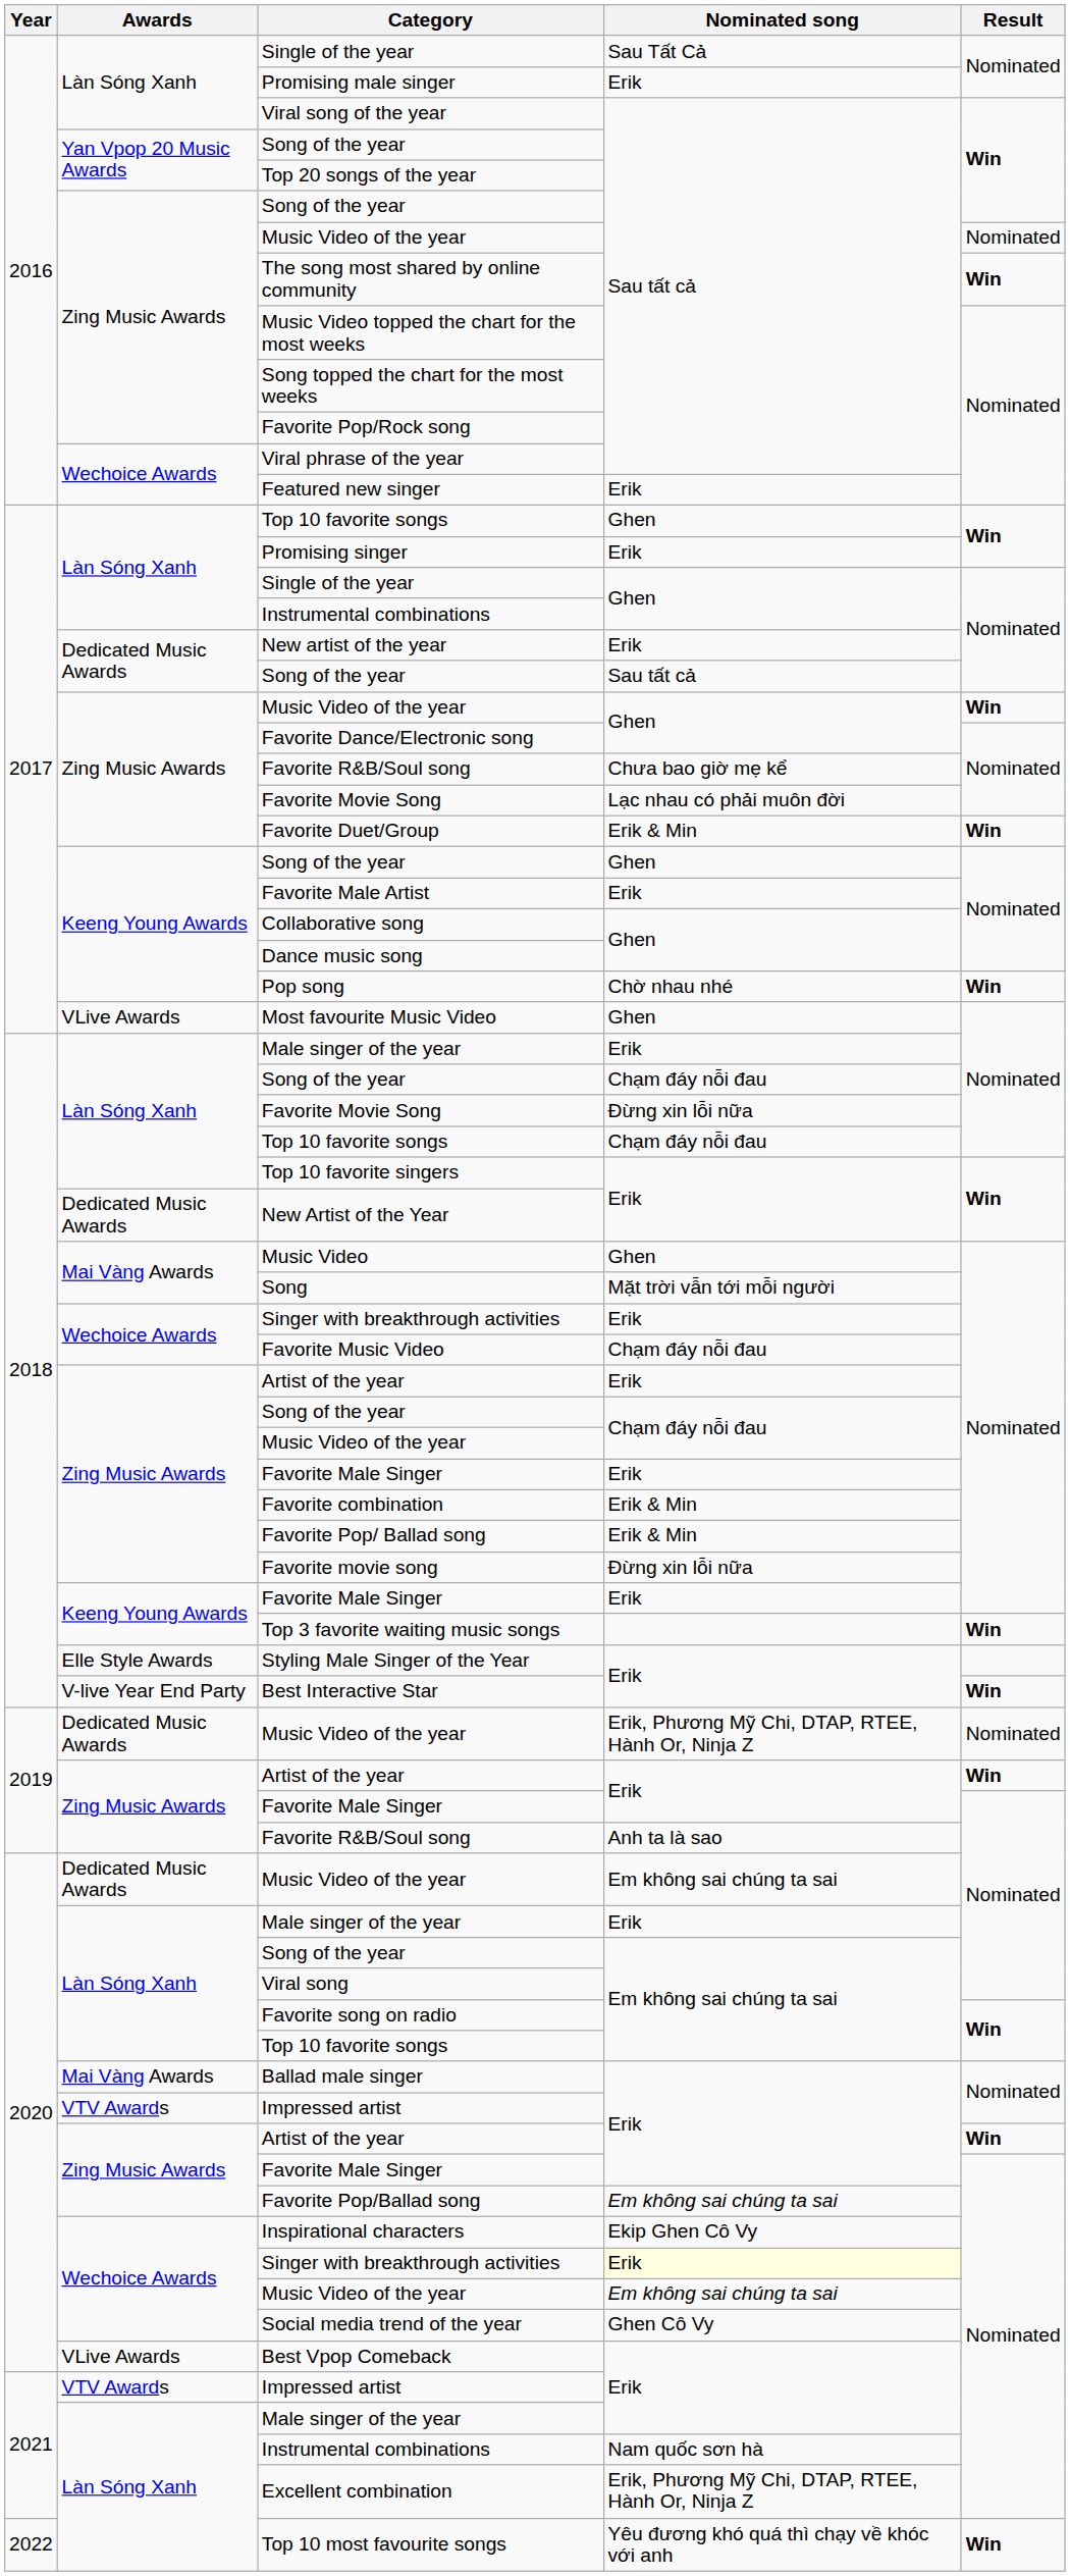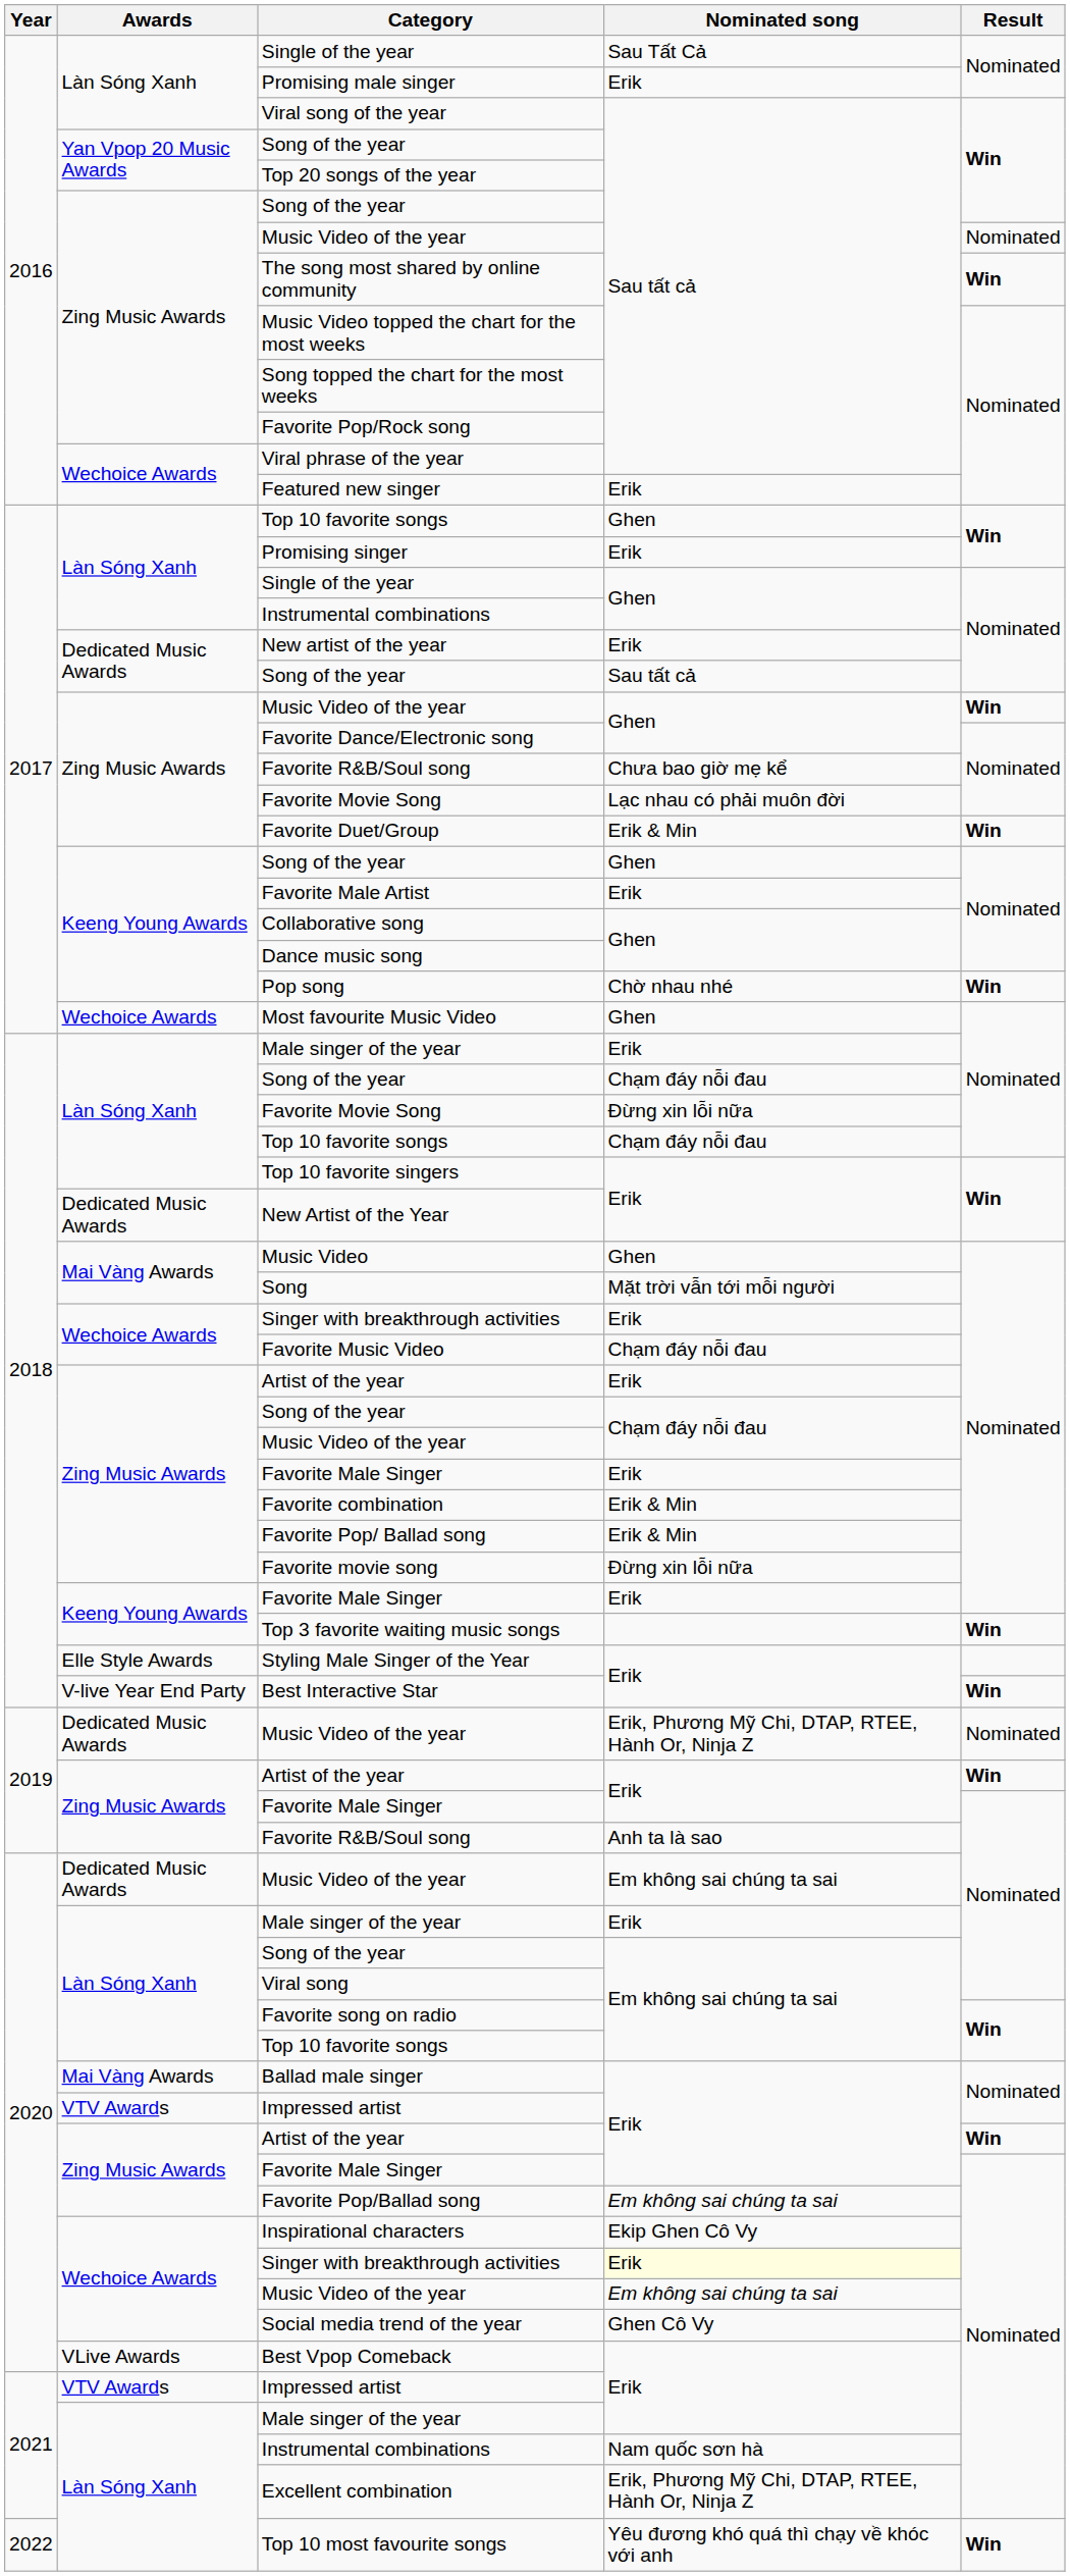 <table class="wikitable">
 <tr>
 <th>Year</th>
 <th>Awards</th>
 <th>Category</th>
 <th>Nominated song</th>
 <th>Result</th>
 </tr>
 <tr>
 <td rowspan="13">2016</td>
 <td rowspan="3">Làn Sóng Xanh</td>
 <td>Single of the year</td>
 <td>Sau Tất Cả</td>
 <td rowspan="2">Nominated</td>
 </tr>
 <tr>
 <td>Promising male singer</td>
 <td>Erik</td>
 </tr>
 <tr>
 <td>Viral song of the year</td>
 <td rowspan="10">Sau tất cả</td>
 <td rowspan="4"><strong>Win</strong></td>
 </tr>
 <tr>
 <td rowspan="2"><a href='#'>Yan Vpop 20 Music Awards</a></td>
 <td>Song of the year</td>
 </tr>
 <tr>
 <td>Top 20 songs of the year</td>
 </tr>
 <tr>
 <td rowspan="6">Zing Music Awards</td>
 <td>Song of the year</td>
 </tr>
 <tr>
 <td>Music Video of the year</td>
 <td>Nominated</td>
 </tr>
 <tr>
 <td>The song most shared by online community</td>
 <td><strong>Win</strong></td>
 </tr>
 <tr>
 <td>Music Video topped the chart for the most weeks</td>
 <td rowspan="5">Nominated</td>
 </tr>
 <tr>
 <td>Song topped the chart for the most weeks</td>
 </tr>
 <tr>
 <td>Favorite Pop/Rock song</td>
 </tr>
 <tr>
 <td rowspan="2"><a href='#'>Wechoice Awards</a></td>
 <td>Viral phrase of the year</td>
 </tr>
 <tr>
 <td>Featured new singer</td>
 <td>Erik</td>
 </tr>
 <tr>
 <td rowspan="17">2017</td>
 <td rowspan="4"><a href='#'>Làn Sóng Xanh</a></td>
 <td>Top 10 favorite songs</td>
 <td>Ghen</td>
 <td rowspan="2"><strong>Win</strong></td>
 </tr>
 <tr>
 <td>Promising singer</td>
 <td>Erik</td>
 </tr>
 <tr>
 <td>Single of the year</td>
 <td rowspan="2">Ghen</td>
 <td rowspan="4">Nominated</td>
 </tr>
 <tr>
 <td>Instrumental combinations</td>
 </tr>
 <tr>
 <td rowspan="2">Dedicated Music Awards</td>
 <td>New artist of the year</td>
 <td>Erik</td>
 </tr>
 <tr>
 <td>Song of the year</td>
 <td>Sau tất cả</td>
 </tr>
 <tr>
 <td rowspan="5">Zing Music Awards</td>
 <td>Music Video of the year</td>
 <td rowspan="2">Ghen</td>
 <td><strong>Win</strong></td>
 </tr>
 <tr>
 <td>Favorite Dance/Electronic song</td>
 <td rowspan="3">Nominated</td>
 </tr>
 <tr>
 <td>Favorite R&B/Soul song</td>
 <td>Chưa bao giờ mẹ kể</td>
 </tr>
 <tr>
 <td>Favorite Movie Song</td>
 <td>Lạc nhau có phải muôn đời</td>
 </tr>
 <tr>
 <td>Favorite Duet/Group</td>
 <td>Erik & Min</td>
 <td><strong>Win</strong></td>
 </tr>
 <tr>
 <td rowspan="5"><a href='#'>Keeng Young Awards</a></td>
 <td>Song of the year</td>
 <td>Ghen</td>
 <td rowspan="4">Nominated</td>
 </tr>
 <tr>
 <td>Favorite Male Artist</td>
 <td>Erik</td>
 </tr>
 <tr>
 <td>Collaborative song</td>
 <td rowspan="2">Ghen</td>
 </tr>
 <tr>
 <td>Dance music song</td>
 </tr>
 <tr>
 <td>Pop song</td>
 <td>Chờ nhau nhé</td>
 <td><strong>Win</strong></td>
 </tr>
 <tr>
-<td>VLive Awards</td>
+<td><a href='#'>Wechoice Awards</a></td>
 <td>Most favourite Music Video</td>
 <td>Ghen</td>
 <td rowspan="5">Nominated</td>
 </tr>
 <tr>
 <td rowspan="21">2018</td>
 <td rowspan="5"><a href='#'>Làn Sóng Xanh</a></td>
 <td>Male singer of the year</td>
 <td>Erik</td>
 </tr>
 <tr>
 <td>Song of the year</td>
 <td>Chạm đáy nỗi đau</td>
 </tr>
 <tr>
 <td>Favorite Movie Song</td>
 <td>Đừng xin lỗi nữa</td>
 </tr>
 <tr>
 <td>Top 10 favorite songs</td>
 <td>Chạm đáy nỗi đau</td>
 </tr>
 <tr>
 <td>Top 10 favorite singers</td>
 <td rowspan="2">Erik</td>
 <td rowspan="2"><strong>Win</strong></td>
 </tr>
 <tr>
 <td>Dedicated Music Awards</td>
 <td>New Artist of the Year</td>
 </tr>
 <tr>
 <td rowspan="2"><a href='#'>Mai Vàng</a> Awards</td>
 <td>Music Video</td>
 <td>Ghen</td>
 <td rowspan="12">Nominated</td>
 </tr>
 <tr>
 <td>Song</td>
 <td>Mặt trời vẫn tới mỗi người</td>
 </tr>
 <tr>
 <td rowspan="2"><a href='#'>Wechoice Awards</a></td>
 <td>Singer with breakthrough activities</td>
 <td>Erik</td>
 </tr>
 <tr>
 <td>Favorite Music Video</td>
 <td>Chạm đáy nỗi đau</td>
 </tr>
 <tr>
 <td rowspan="7"><a href='#'>Zing Music Awards</a></td>
 <td>Artist of the year</td>
 <td>Erik</td>
 </tr>
 <tr>
 <td>Song of the year</td>
 <td rowspan="2">Chạm đáy nỗi đau</td>
 </tr>
 <tr>
 <td>Music Video of the year</td>
 </tr>
 <tr>
 <td>Favorite Male Singer</td>
 <td>Erik</td>
 </tr>
 <tr>
 <td>Favorite combination</td>
 <td>Erik & Min</td>
 </tr>
 <tr>
 <td>Favorite Pop/ Ballad song</td>
 <td>Erik & Min</td>
 </tr>
 <tr>
 <td>Favorite movie song</td>
 <td>Đừng xin lỗi nữa</td>
 </tr>
 <tr>
 <td rowspan="2"><a href='#'>Keeng Young Awards</a></td>
 <td>Favorite Male Singer</td>
 <td>Erik</td>
 </tr>
 <tr>
 <td>Top 3 favorite waiting music songs</td>
 <td></td>
 <td><strong>Win</strong></td>
 </tr>
 <tr>
 <td>Elle Style Awards</td>
 <td>Styling Male Singer of the Year</td>
 <td rowspan="2">Erik</td>
 <td></td>
 </tr>
 <tr>
 <td>V-live Year End Party</td>
 <td>Best Interactive Star</td>
 <td><strong>Win</strong></td>
 </tr>
 <tr>
 <td rowspan="4">2019</td>
 <td>Dedicated Music Awards</td>
 <td>Music Video of the year</td>
 <td>Erik, Phương Mỹ Chi, DTAP, RTEE, Hành Or, Ninja Z</td>
 <td>Nominated</td>
 </tr>
 <tr>
 <td rowspan="3"><a href='#'>Zing Music Awards</a></td>
 <td>Artist of the year</td>
 <td rowspan="2">Erik</td>
 <td><strong>Win</strong></td>
 </tr>
 <tr>
 <td>Favorite Male Singer</td>
 <td rowspan="6">Nominated</td>
 </tr>
 <tr>
 <td>Favorite R&B/Soul song</td>
 <td>Anh ta là sao</td>
 </tr>
 <tr>
 <td rowspan="16">2020</td>
 <td>Dedicated Music Awards</td>
 <td>Music Video of the year</td>
 <td>Em không sai chúng ta sai</td>
 </tr>
 <tr>
 <td rowspan="5"><a href='#'>Làn Sóng Xanh</a></td>
 <td>Male singer of the year</td>
 <td>Erik</td>
 </tr>
 <tr>
 <td>Song of the year</td>
 <td rowspan="4">Em không sai chúng ta sai</td>
 </tr>
 <tr>
 <td>Viral song</td>
 </tr>
 <tr>
 <td>Favorite song on radio</td>
 <td rowspan="2"><strong>Win</strong></td>
 </tr>
 <tr>
 <td>Top 10 favorite songs</td>
 </tr>
 <tr>
 <td><a href='#'>Mai Vàng</a> Awards</td>
 <td>Ballad male singer</td>
 <td rowspan="4">Erik</td>
 <td rowspan="2">Nominated</td>
 </tr>
 <tr>
 <td><a href='#'>VTV Award</a>s</td>
 <td>Impressed artist</td>
 </tr>
 <tr>
 <td rowspan="3"><a href='#'>Zing Music Awards</a></td>
 <td>Artist of the year</td>
 <td><strong>Win</strong></td>
 </tr>
 <tr>
 <td>Favorite Male Singer</td>
 <td rowspan="11">Nominated</td>
 </tr>
 <tr>
 <td>Favorite Pop/Ballad song</td>
 <td><em>Em không sai chúng ta sai</em></td>
 </tr>
 <tr>
 <td rowspan="4"><a href='#'>Wechoice Awards</a></td>
 <td>Inspirational characters</td>
 <td>Ekip Ghen Cô Vy</td>
 </tr>
 <tr>
 <td>Singer with breakthrough activities</td>
 <td style="background: lightyellow;">Erik</td>
 </tr>
 <tr>
 <td>Music Video of the year</td>
 <td><em>Em không sai chúng ta sai</em></td>
 </tr>
 <tr>
 <td>Social media trend of the year</td>
 <td>Ghen Cô Vy</td>
 </tr>
 <tr>
 <td>VLive Awards</td>
 <td>Best Vpop Comeback</td>
 <td rowspan="3">Erik</td>
 </tr>
 <tr>
 <td rowspan="4">2021</td>
 <td><a href='#'>VTV Award</a>s</td>
 <td>Impressed artist</td>
 </tr>
 <tr>
 <td rowspan="4"><a href='#'>Làn Sóng Xanh</a></td>
 <td>Male singer of the year</td>
 </tr>
 <tr>
 <td>Instrumental combinations</td>
 <td>Nam quốc sơn hà</td>
 </tr>
 <tr>
 <td>Excellent combination</td>
 <td>Erik, Phương Mỹ Chi, DTAP, RTEE, Hành Or, Ninja Z</td>
 </tr>
 <tr>
 <td>2022</td>
 <td>Top 10 most favourite songs</td>
 <td>Yêu đương khó quá thì chạy về khóc với anh</td>
 <td><strong>Win</strong></td>
 </tr>
 </table>
